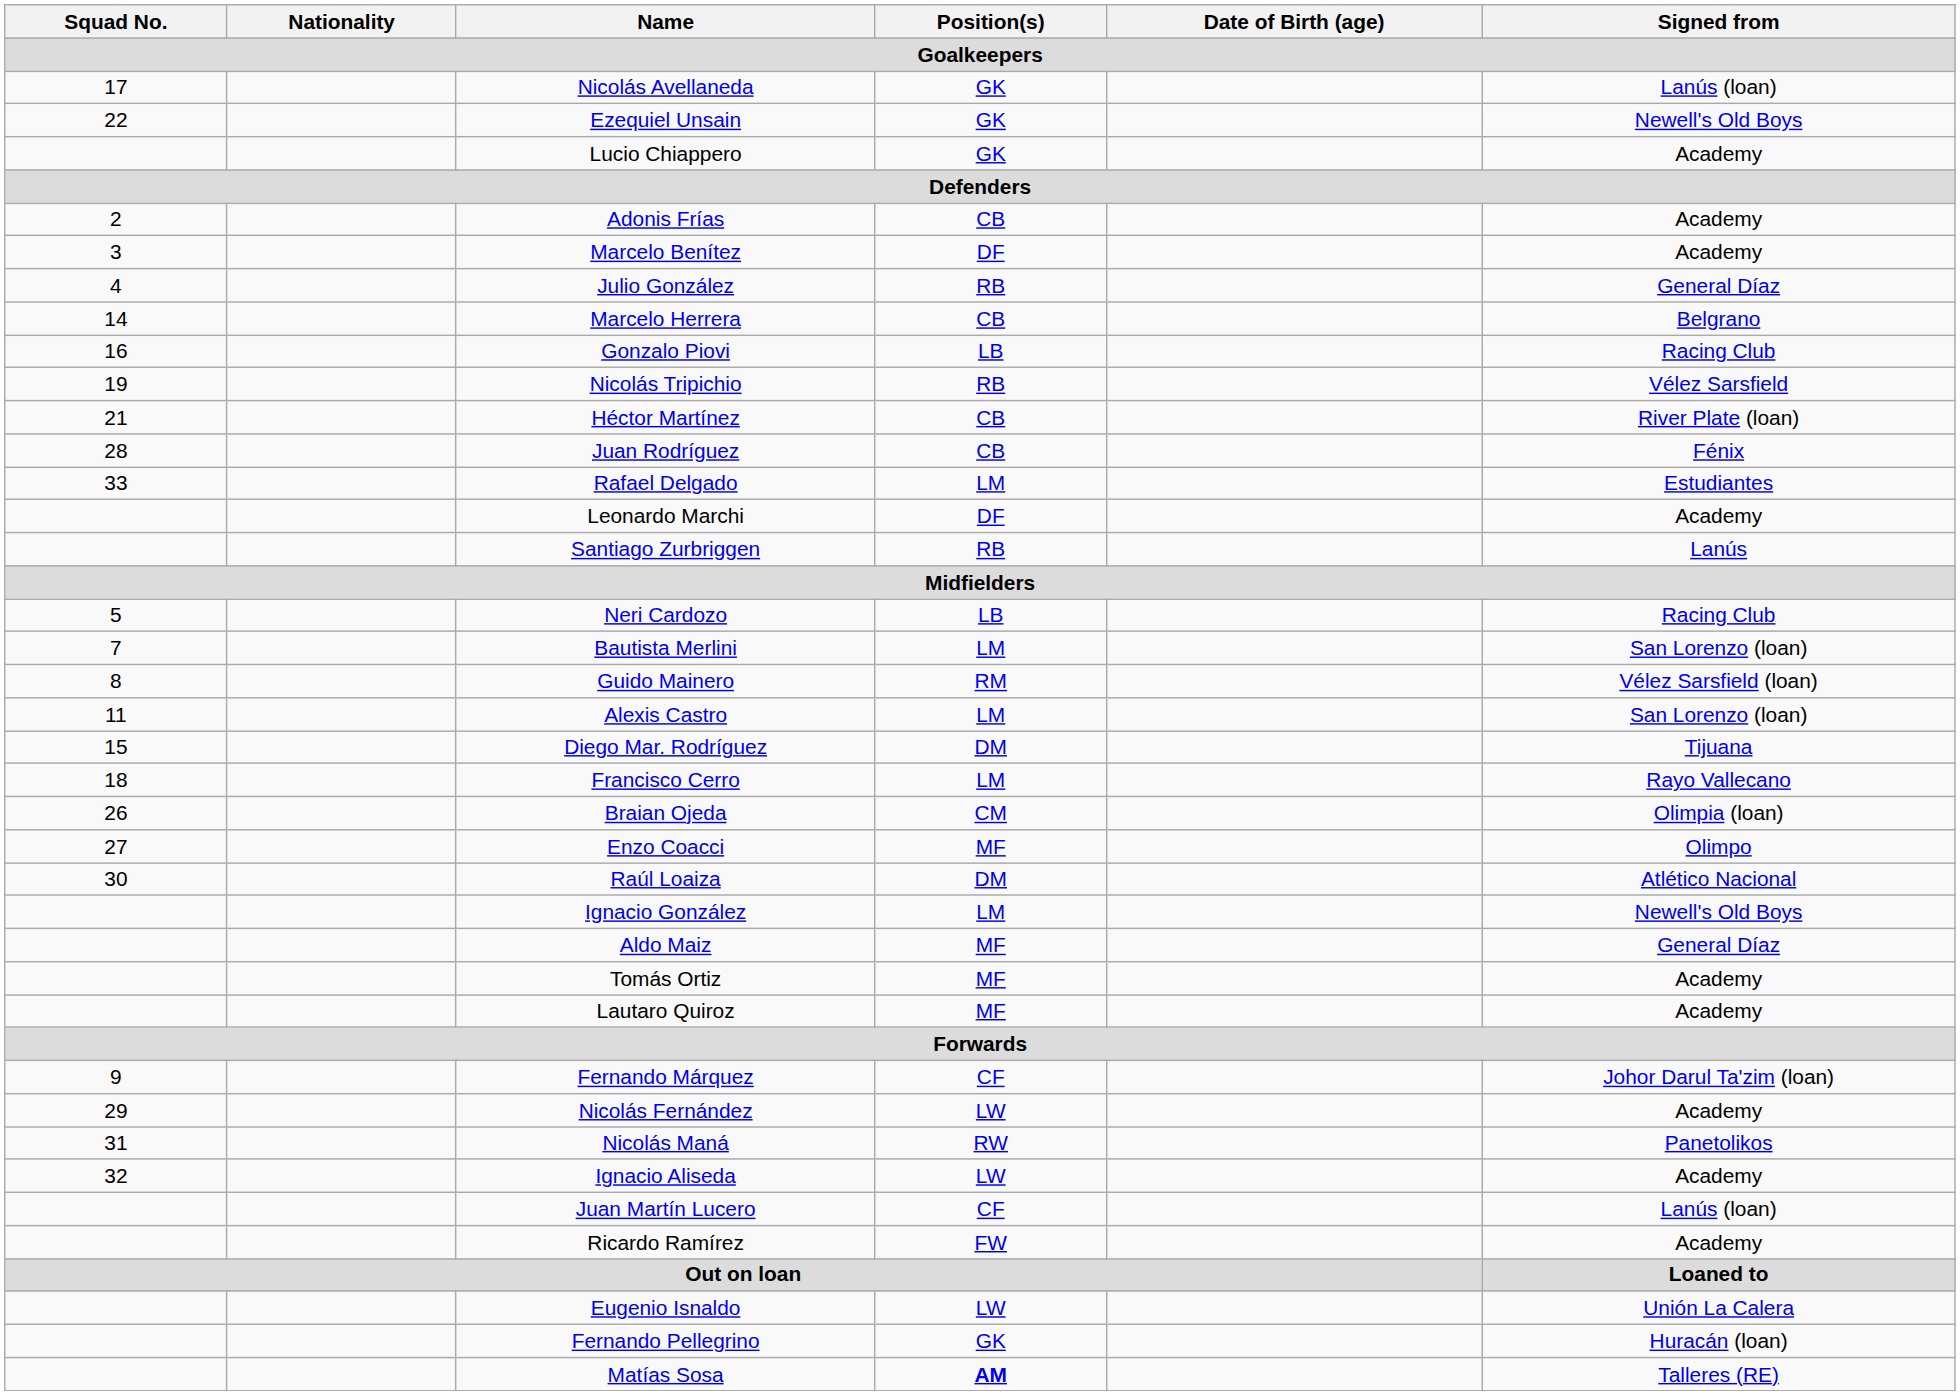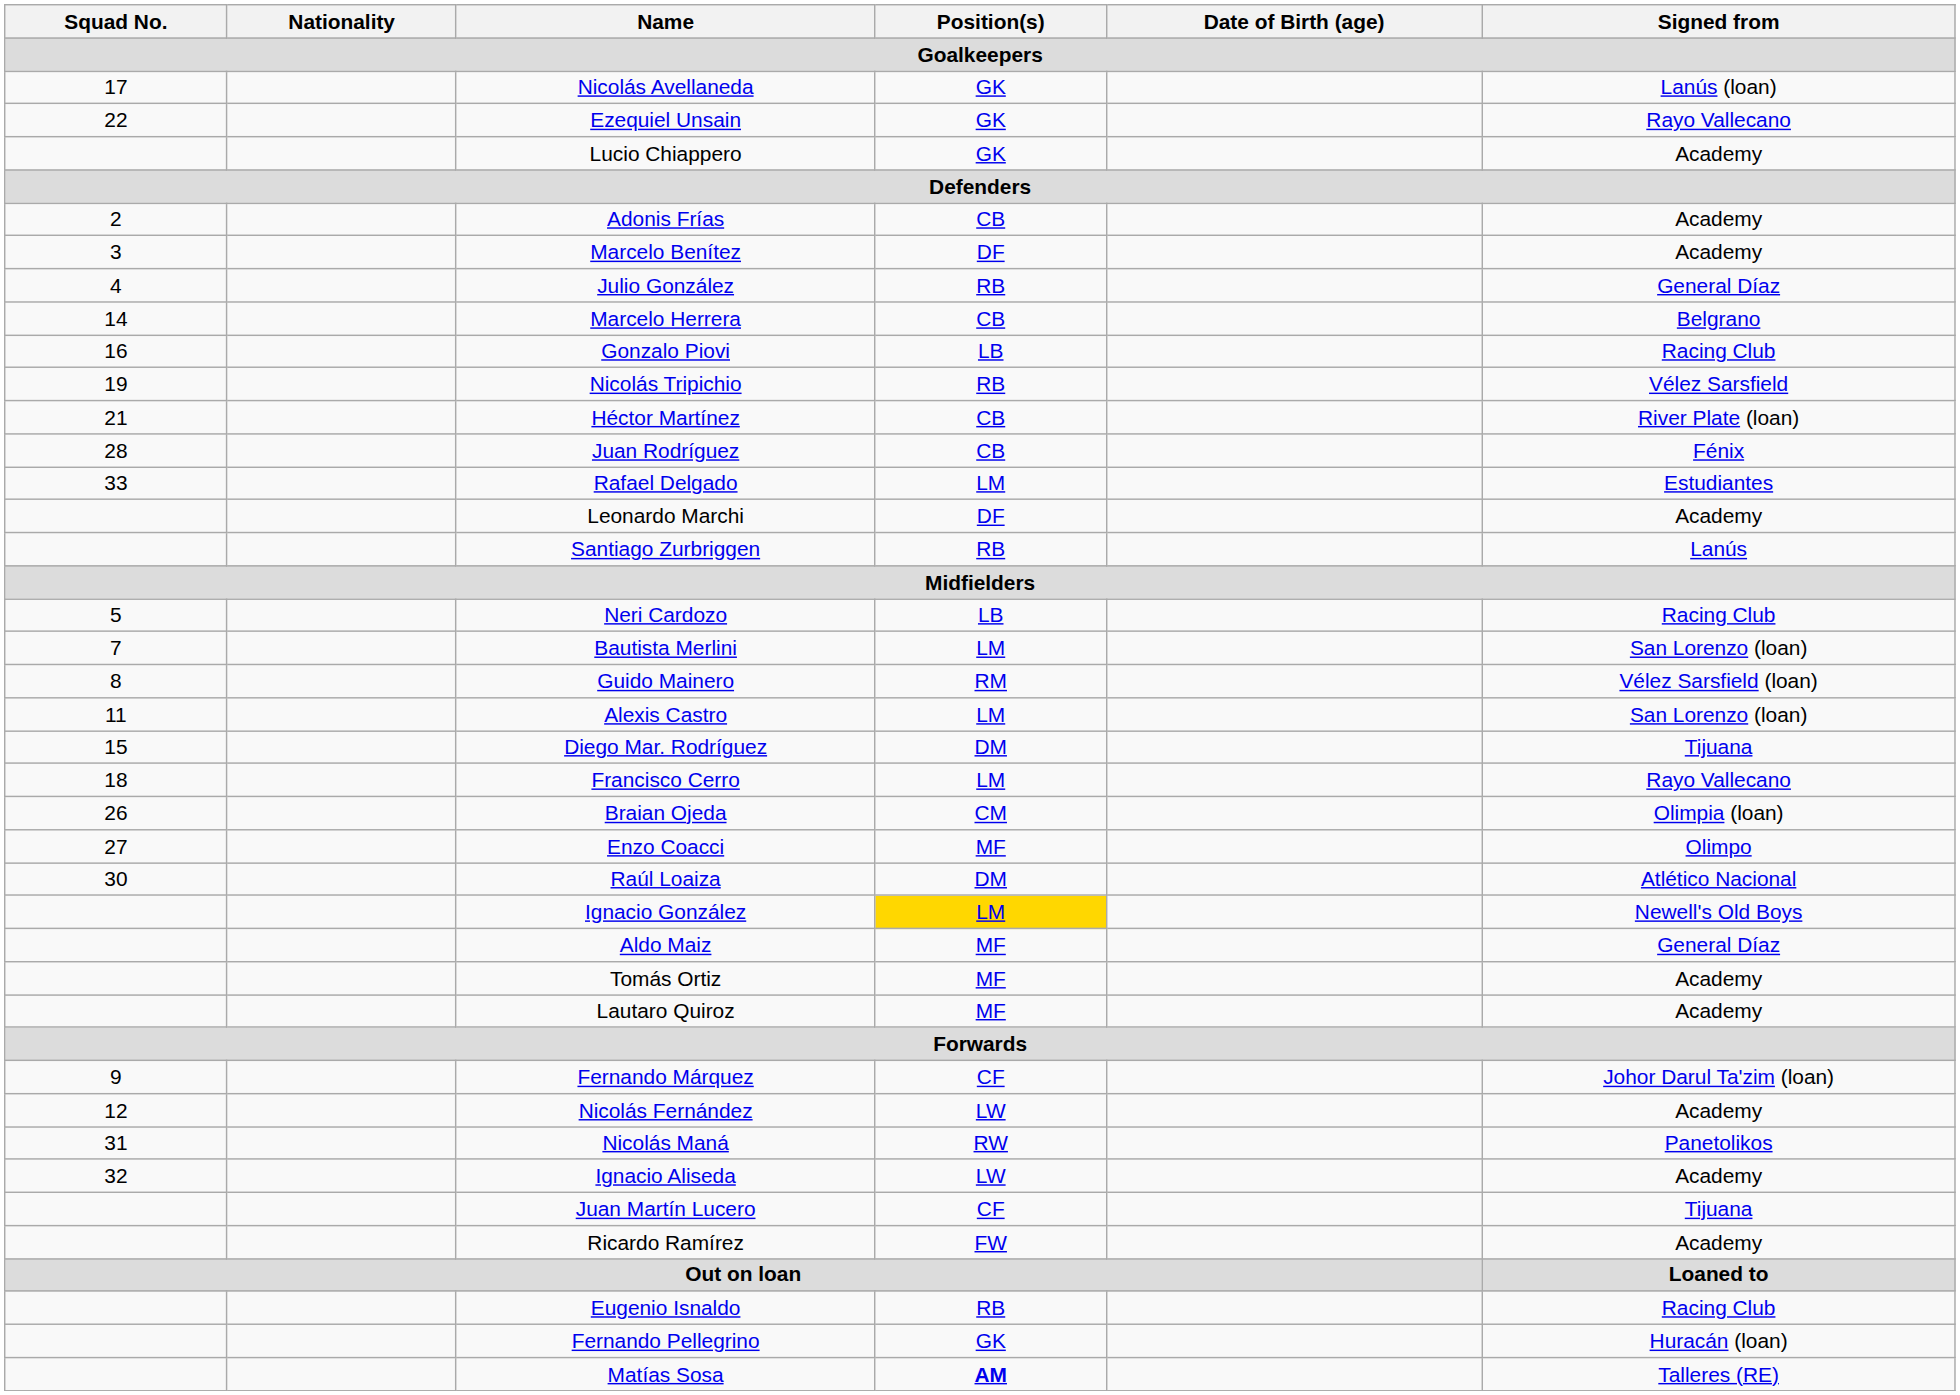 <table class="wikitable sortable" style="text-align:center; font-size:90%; width:85%;">
 <tr>
 <th style="background:#; color:; text-align:center;">Squad No.</th>
 <th style="background:#; color:; text-align:center;">Nationality</th>
 <th style="background:#; color:; text-align:center;">Name</th>
 <th style="background:#; color:; text-align:center;">Position(s)</th>
 <th style="background:#; color:; text-align:center;">Date of Birth (age)</th>
 <th style="background:#; color:; text-align:center;">Signed from</th>
 </tr>
 <tr>
 <th colspan="6" style="background:#dcdcdc; text-align:center;">Goalkeepers</th>
 </tr>
 <tr>
 <td>17</td>
 <td></td>
 <td><a href='#'>Nicolás Avellaneda</a></td>
 <td><a href='#'>GK</a></td>
 <td></td>
 <td> <a href='#'>Lanús</a> (loan)</td>
 </tr>
 <tr>
 <td>22</td>
 <td></td>
 <td><a href='#'>Ezequiel Unsain</a></td>
 <td><a href='#'>GK</a></td>
 <td></td>
-<td> <a href='#'>Newell's Old Boys</a></td>
+<td> <a href='#'>Rayo Vallecano</a></td>
 </tr>
 <tr>
 <td></td>
 <td></td>
 <td>Lucio Chiappero</td>
 <td><a href='#'>GK</a></td>
 <td></td>
 <td>Academy</td>
 </tr>
 <tr>
 <th colspan="7" style="background:#dcdcdc; text-align:center;">Defenders</th>
 </tr>
 <tr>
 <td>2</td>
 <td></td>
 <td><a href='#'>Adonis Frías</a></td>
 <td><a href='#'>CB</a></td>
 <td></td>
 <td>Academy</td>
 </tr>
 <tr>
 <td>3</td>
 <td></td>
 <td><a href='#'>Marcelo Benítez</a></td>
 <td><a href='#'>DF</a></td>
 <td></td>
 <td>Academy</td>
 </tr>
 <tr>
 <td>4</td>
 <td></td>
 <td><a href='#'>Julio González</a></td>
 <td><a href='#'>RB</a></td>
 <td></td>
 <td> <a href='#'>General Díaz</a></td>
 </tr>
 <tr>
 <td>14</td>
 <td></td>
 <td><a href='#'>Marcelo Herrera</a></td>
 <td><a href='#'>CB</a></td>
 <td></td>
 <td> <a href='#'>Belgrano</a></td>
 </tr>
 <tr>
 <td>16</td>
 <td></td>
 <td><a href='#'>Gonzalo Piovi</a></td>
 <td><a href='#'>LB</a></td>
 <td></td>
 <td> <a href='#'>Racing Club</a></td>
 </tr>
 <tr>
 <td>19</td>
 <td></td>
 <td><a href='#'>Nicolás Tripichio</a></td>
 <td><a href='#'>RB</a></td>
 <td></td>
 <td> <a href='#'>Vélez Sarsfield</a></td>
 </tr>
 <tr>
 <td>21</td>
 <td></td>
 <td><a href='#'>Héctor Martínez</a></td>
 <td><a href='#'>CB</a></td>
 <td></td>
 <td> <a href='#'>River Plate</a> (loan)</td>
 </tr>
 <tr>
 <td>28</td>
 <td></td>
 <td><a href='#'>Juan Rodríguez</a></td>
 <td><a href='#'>CB</a></td>
 <td></td>
 <td> <a href='#'>Fénix</a></td>
 </tr>
 <tr>
 <td>33</td>
 <td></td>
 <td><a href='#'>Rafael Delgado</a></td>
 <td><a href='#'>LM</a></td>
 <td></td>
 <td> <a href='#'>Estudiantes</a></td>
 </tr>
 <tr>
 <td></td>
 <td></td>
 <td>Leonardo Marchi</td>
 <td><a href='#'>DF</a></td>
 <td></td>
 <td>Academy</td>
 </tr>
 <tr>
 <td></td>
 <td></td>
 <td><a href='#'>Santiago Zurbriggen</a></td>
 <td><a href='#'>RB</a></td>
 <td></td>
 <td> <a href='#'>Lanús</a></td>
 </tr>
 <tr>
 <th colspan="7" style="background:#dcdcdc; text-align:center;">Midfielders</th>
 </tr>
 <tr>
 <td>5</td>
 <td></td>
 <td><a href='#'>Neri Cardozo</a></td>
 <td><a href='#'>LB</a></td>
 <td></td>
 <td> <a href='#'>Racing Club</a></td>
 </tr>
 <tr>
 <td>7</td>
 <td></td>
 <td><a href='#'>Bautista Merlini</a></td>
 <td><a href='#'>LM</a></td>
 <td></td>
 <td> <a href='#'>San Lorenzo</a> (loan)</td>
 </tr>
 <tr>
 <td>8</td>
 <td></td>
 <td><a href='#'>Guido Mainero</a></td>
 <td><a href='#'>RM</a></td>
 <td></td>
 <td> <a href='#'>Vélez Sarsfield</a> (loan)</td>
 </tr>
 <tr>
 <td>11</td>
 <td></td>
 <td><a href='#'>Alexis Castro</a></td>
 <td><a href='#'>LM</a></td>
 <td></td>
 <td> <a href='#'>San Lorenzo</a> (loan)</td>
 </tr>
 <tr>
 <td>15</td>
 <td></td>
 <td><a href='#'>Diego Mar. Rodríguez</a></td>
 <td><a href='#'>DM</a></td>
 <td></td>
 <td> <a href='#'>Tijuana</a></td>
 </tr>
 <tr>
 <td>18</td>
 <td></td>
 <td><a href='#'>Francisco Cerro</a></td>
 <td><a href='#'>LM</a></td>
 <td></td>
 <td> <a href='#'>Rayo Vallecano</a></td>
 </tr>
 <tr>
 <td>26</td>
 <td></td>
 <td><a href='#'>Braian Ojeda</a></td>
 <td><a href='#'>CM</a></td>
 <td></td>
 <td> <a href='#'>Olimpia</a> (loan)</td>
 </tr>
 <tr>
 <td>27</td>
 <td></td>
 <td><a href='#'>Enzo Coacci</a></td>
 <td><a href='#'>MF</a></td>
 <td></td>
 <td> <a href='#'>Olimpo</a></td>
 </tr>
 <tr>
 <td>30</td>
 <td></td>
 <td><a href='#'>Raúl Loaiza</a></td>
 <td><a href='#'>DM</a></td>
 <td></td>
 <td> <a href='#'>Atlético Nacional</a></td>
 </tr>
 <tr>
 <td></td>
 <td></td>
 <td><a href='#'>Ignacio González</a></td>
-<td><a href='#'>LM</a></td>
+<td style="background: gold;"><a href='#'>LM</a></td>
 <td></td>
 <td> <a href='#'>Newell's Old Boys</a></td>
 </tr>
 <tr>
 <td></td>
 <td></td>
 <td><a href='#'>Aldo Maiz</a></td>
 <td><a href='#'>MF</a></td>
 <td></td>
 <td> <a href='#'>General Díaz</a></td>
 </tr>
 <tr>
 <td></td>
 <td></td>
 <td>Tomás Ortiz</td>
 <td><a href='#'>MF</a></td>
 <td></td>
 <td>Academy</td>
 </tr>
 <tr>
 <td></td>
 <td></td>
 <td>Lautaro Quiroz</td>
 <td><a href='#'>MF</a></td>
 <td></td>
 <td>Academy</td>
 </tr>
 <tr>
 <th colspan="7" style="background:#dcdcdc; text-align:center;">Forwards</th>
 </tr>
 <tr>
 <td>9</td>
 <td></td>
 <td><a href='#'>Fernando Márquez</a></td>
 <td><a href='#'>CF</a></td>
 <td></td>
 <td> <a href='#'>Johor Darul Ta'zim</a> (loan)</td>
 </tr>
 <tr>
-<td>29</td>
+<td>12</td>
 <td></td>
 <td><a href='#'>Nicolás Fernández</a></td>
 <td><a href='#'>LW</a></td>
 <td></td>
 <td>Academy</td>
 </tr>
 <tr>
 <td>31</td>
 <td></td>
 <td><a href='#'>Nicolás Maná</a></td>
 <td><a href='#'>RW</a></td>
 <td></td>
 <td> <a href='#'>Panetolikos</a></td>
 </tr>
 <tr>
 <td>32</td>
 <td></td>
 <td><a href='#'>Ignacio Aliseda</a></td>
 <td><a href='#'>LW</a></td>
 <td></td>
 <td>Academy</td>
 </tr>
 <tr>
 <td></td>
 <td></td>
 <td><a href='#'>Juan Martín Lucero</a></td>
 <td><a href='#'>CF</a></td>
 <td></td>
-<td> <a href='#'>Lanús</a> (loan)</td>
+<td> <a href='#'>Tijuana</a></td>
 </tr>
 <tr>
 <td></td>
 <td></td>
 <td>Ricardo Ramírez</td>
 <td><a href='#'>FW</a></td>
 <td></td>
 <td>Academy</td>
 </tr>
 <tr>
 <th colspan="5" style="background:#dcdcdc; text-align:center;">Out on loan</th>
 <th colspan="1" style="background:#dcdcdc; text-align:center;">Loaned to</th>
 </tr>
 <tr>
 <td></td>
 <td></td>
 <td><a href='#'>Eugenio Isnaldo</a></td>
-<td><a href='#'>LW</a></td>
+<td><a href='#'>RB</a></td>
 <td></td>
-<td> <a href='#'>Unión La Calera</a></td>
+<td> <a href='#'>Racing Club</a></td>
 </tr>
 <tr>
 <td></td>
 <td></td>
 <td><a href='#'>Fernando Pellegrino</a></td>
 <td><a href='#'>GK</a></td>
 <td></td>
 <td> <a href='#'>Huracán</a> (loan)</td>
 </tr>
 <tr>
 <td></td>
 <td></td>
 <td><a href='#'>Matías Sosa</a></td>
 <td><strong><a href='#'>AM</a></strong></td>
 <td></td>
 <td> <a href='#'>Talleres (RE)</a></td>
 </tr>
 <tr>
 </tr>
 </table>
